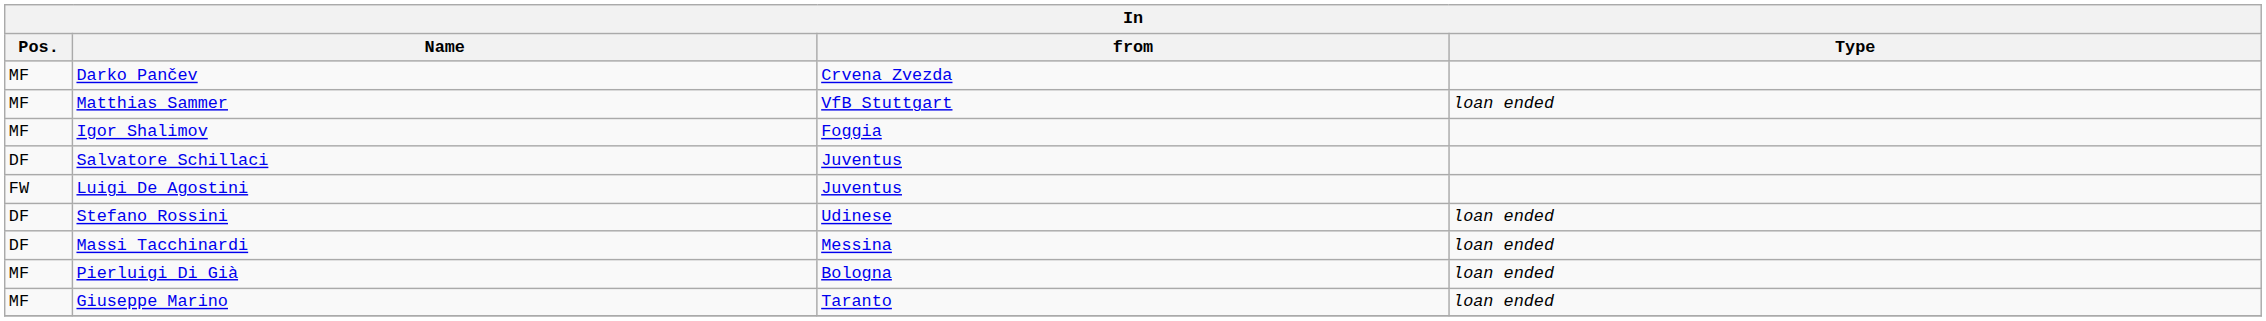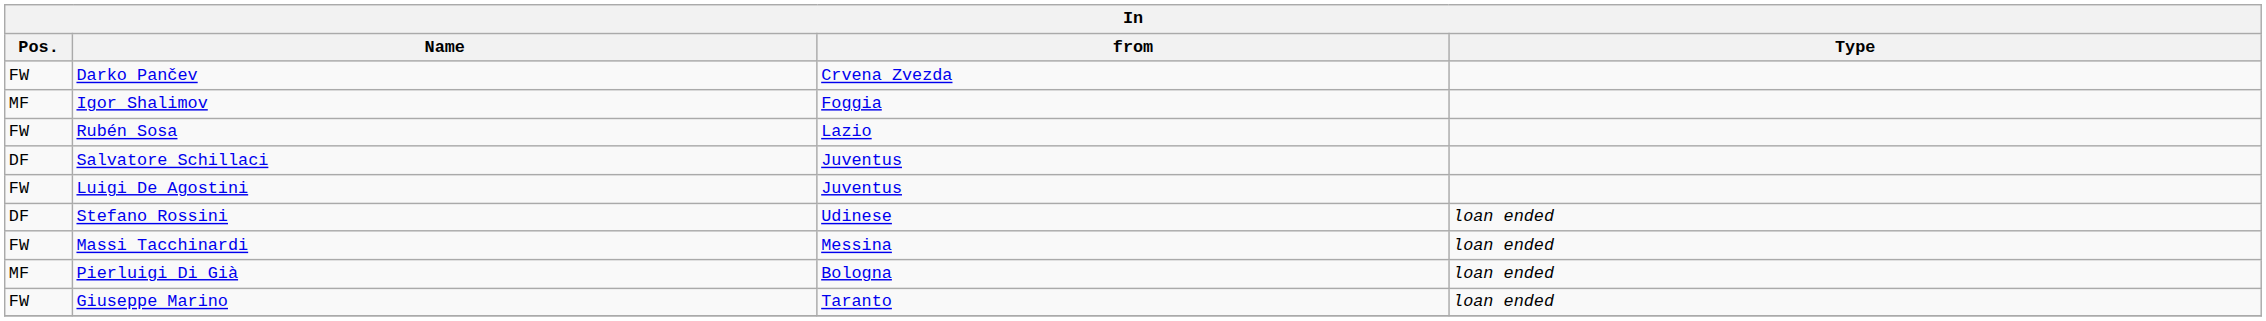 <table class="wikitable" style="font-size:90%;width:99%;">
 <tr>
 <th colspan="4">In</th>
 </tr>
 <tr>
 <th width=3%>Pos.</th>
 <th width=33%>Name</th>
 <th width=28%>from</th>
 <th width=36%>Type</th>
 </tr>
 <tr>
-<td>MF</td>
+<td>FW</td>
 <td><a href='#'>Darko Pančev</a></td>
 <td><a href='#'>Crvena Zvezda</a></td>
 <td></td>
 </tr>
 <tr>
 <td>MF</td>
-<td><a href='#'>Matthias Sammer</a></td>
-<td><a href='#'>VfB Stuttgart</a></td>
-<td><em>loan ended</em></td>
+<td><a href='#'>Igor Shalimov</a></td>
+<td><a href='#'>Foggia</a></td>
+<td></td>
 </tr>
 <tr>
-<td>MF</td>
-<td><a href='#'>Igor Shalimov</a></td>
-<td><a href='#'>Foggia</a></td>
+<td>FW</td>
+<td><a href='#'>Rubén Sosa</a></td>
+<td><a href='#'>Lazio</a></td>
 <td></td>
 </tr>
 <tr>
 <td>DF</td>
 <td><a href='#'>Salvatore Schillaci</a></td>
 <td><a href='#'>Juventus</a></td>
 <td></td>
 </tr>
 <tr>
 <td>FW</td>
 <td><a href='#'>Luigi De Agostini</a></td>
 <td><a href='#'>Juventus</a></td>
 <td></td>
 </tr>
 <tr>
 <td>DF</td>
 <td><a href='#'>Stefano Rossini</a></td>
 <td><a href='#'>Udinese</a></td>
 <td><em>loan ended</em></td>
 </tr>
 <tr>
-<td>DF</td>
+<td>FW</td>
 <td><a href='#'>Massi Tacchinardi</a></td>
 <td><a href='#'>Messina</a></td>
 <td><em>loan ended</em></td>
 </tr>
 <tr>
 <td>MF</td>
 <td><a href='#'>Pierluigi Di Già</a></td>
 <td><a href='#'>Bologna</a></td>
 <td><em>loan ended</em></td>
 </tr>
 <tr>
-<td>MF</td>
+<td>FW</td>
 <td><a href='#'>Giuseppe Marino</a></td>
 <td><a href='#'>Taranto</a></td>
 <td><em>loan ended</em></td>
 </tr>
 <tr>
 </tr>
 </table>
